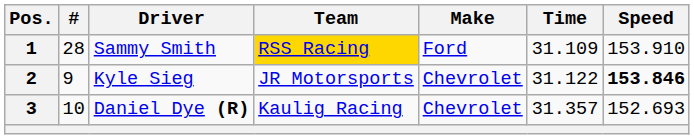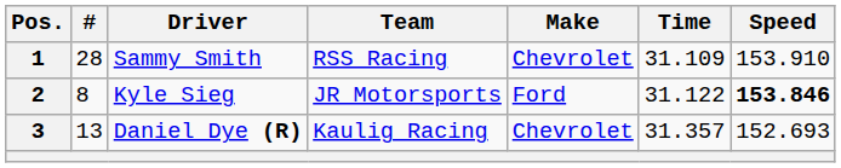 <table class="wikitable" style="font-size:95%">
 <tr>
 <th>Pos.</th>
 <th>#</th>
 <th>Driver</th>
 <th>Team</th>
 <th>Make</th>
 <th>Time</th>
 <th>Speed</th>
 </tr>
 <tr>
 <th>1</th>
 <td>28</td>
 <td><a href='#'>Sammy Smith</a></td>
-<td style="background: gold;"><a href='#'>RSS Racing</a></td>
-<td><a href='#'>Ford</a></td>
+<td><a href='#'>RSS Racing</a></td>
+<td><a href='#'>Chevrolet</a></td>
 <td>31.109</td>
 <td>153.910</td>
 </tr>
 <tr>
 <th>2</th>
-<td>9</td>
+<td>8</td>
 <td><a href='#'>Kyle Sieg</a></td>
 <td><a href='#'>JR Motorsports</a></td>
-<td><a href='#'>Chevrolet</a></td>
+<td><a href='#'>Ford</a></td>
 <td>31.122</td>
 <td><strong>153.846</strong></td>
 </tr>
 <tr>
 <th>3</th>
-<td>10</td>
+<td>13</td>
 <td><a href='#'>Daniel Dye</a> <strong>(R)</strong></td>
 <td><a href='#'>Kaulig Racing</a></td>
 <td><a href='#'>Chevrolet</a></td>
 <td>31.357</td>
 <td>152.693</td>
 </tr>
 <tr>
 <th colspan="7"></th>
 </tr>
 </table>
